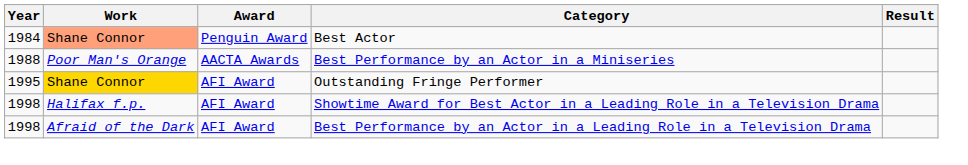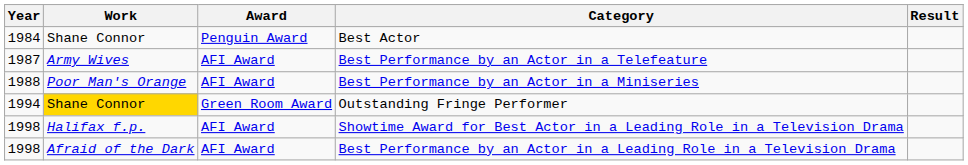 <table class=wikitable>
 <tr>
 <th>Year</th>
 <th>Work</th>
 <th>Award</th>
 <th>Category</th>
 <th>Result</th>
 </tr>
 <tr>
 <td>1984</td>
-<td style="background: lightsalmon;">Shane Connor</td>
+<td>Shane Connor</td>
 <td><a href='#'>Penguin Award</a></td>
 <td>Best Actor</td>
 <td></td>
 </tr>
 <tr>
+<td>1987</td>
+<td><em><a href='#'>Army Wives</a></em></td>
+<td><a href='#'>AFI Award</a></td>
+<td><a href='#'>Best Performance by an Actor in a Telefeature</a></td>
+<td></td>
+</tr>
+<tr>
 <td>1988</td>
 <td><em><a href='#'>Poor Man's Orange</a></em></td>
-<td><a href='#'>AACTA Awards</a></td>
+<td><a href='#'>AFI Award</a></td>
 <td><a href='#'>Best Performance by an Actor in a Miniseries</a></td>
 <td></td>
 </tr>
 <tr>
-<td>1995</td>
+<td>1994</td>
 <td style="background: gold;">Shane Connor</td>
-<td><a href='#'>AFI Award</a></td>
+<td><a href='#'>Green Room Award</a></td>
 <td>Outstanding Fringe Performer</td>
 <td></td>
 </tr>
 <tr>
 <td>1998</td>
 <td><em><a href='#'>Halifax f.p.</a></em></td>
 <td><a href='#'>AFI Award</a></td>
 <td><a href='#'>Showtime Award for Best Actor in a Leading Role in a Television Drama</a></td>
 <td></td>
 </tr>
 <tr>
 <td>1998</td>
 <td><em><a href='#'>Afraid of the Dark</a></em></td>
 <td><a href='#'>AFI Award</a></td>
 <td><a href='#'>Best Performance by an Actor in a Leading Role in a Television Drama</a></td>
 <td></td>
 </tr>
 </table>
